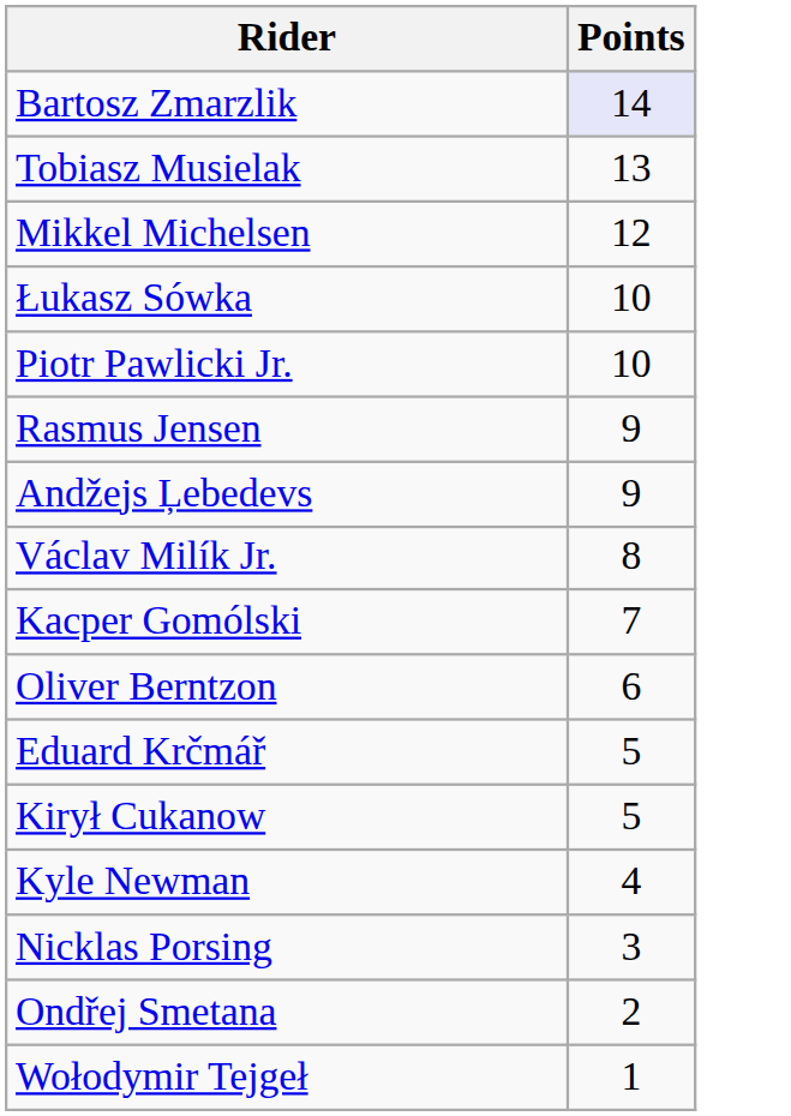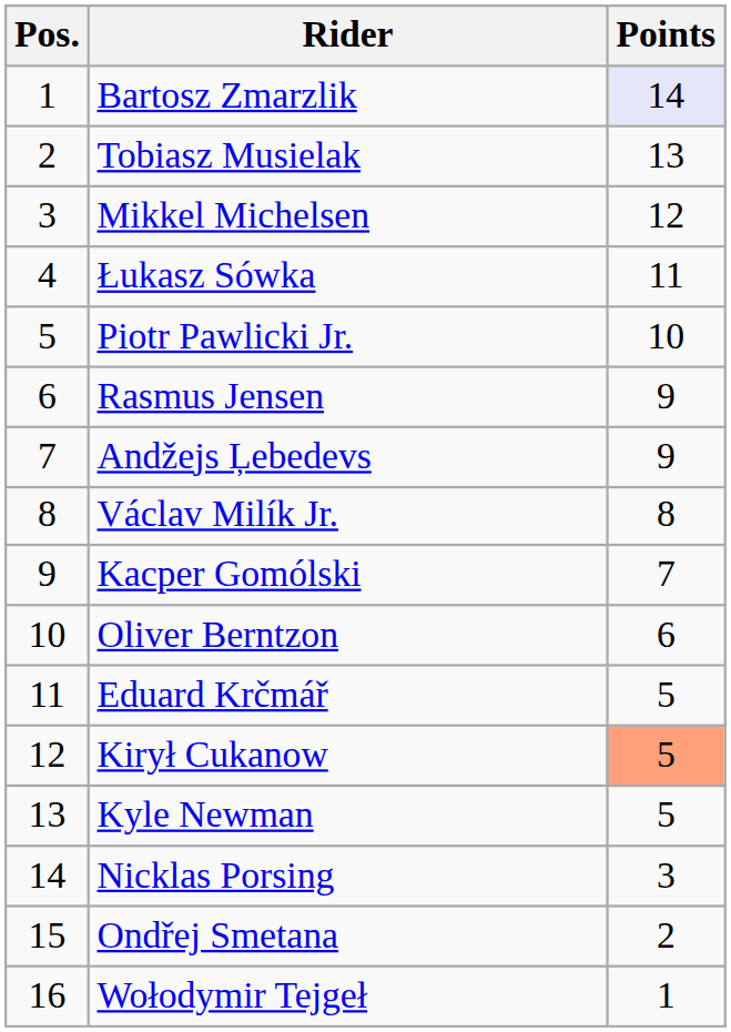 <table class=wikitable style="font-size:93%;">
 <tr>
+<th width=25px>Pos.</th>
 <th width=200px>Rider</th>
 <th width=40px>Points</th>
 </tr>
 <tr align=center >
+<td>1</td>
 <td align=left> <a href='#'>Bartosz Zmarzlik</a></td>
 <td style="background: lavender;">14</td>
 </tr>
 <tr align=center >
+<td>2</td>
 <td align=left> <a href='#'>Tobiasz Musielak</a></td>
 <td>13</td>
 </tr>
 <tr align=center >
+<td>3</td>
 <td align=left> <a href='#'>Mikkel Michelsen</a></td>
 <td>12</td>
 </tr>
 <tr align=center >
+<td>4</td>
 <td align=left> <a href='#'>Łukasz Sówka</a></td>
-<td>10</td>
+<td>11</td>
 </tr>
 <tr align=center >
+<td>5</td>
 <td align=left> <a href='#'>Piotr Pawlicki Jr.</a></td>
 <td>10</td>
 </tr>
 <tr align=center>
+<td>6</td>
 <td align=left> <a href='#'>Rasmus Jensen</a></td>
 <td>9</td>
 </tr>
 <tr align=center>
+<td>7</td>
 <td align=left> <a href='#'>Andžejs Ļebedevs</a></td>
 <td>9</td>
 </tr>
 <tr align=center>
+<td>8</td>
 <td align=left> <a href='#'>Václav Milík Jr.</a></td>
 <td>8</td>
 </tr>
 <tr align=center>
+<td>9</td>
 <td align=left> <a href='#'>Kacper Gomólski</a></td>
 <td>7</td>
 </tr>
 <tr align=center>
+<td>10</td>
 <td align=left> <a href='#'>Oliver Berntzon</a></td>
 <td>6</td>
 </tr>
 <tr align=center>
+<td>11</td>
 <td align=left> <a href='#'>Eduard Krčmář</a></td>
 <td>5</td>
 </tr>
 <tr align=center>
+<td>12</td>
 <td align=left> <a href='#'>Kirył Cukanow</a></td>
+<td style="background: lightsalmon;">5</td>
+</tr>
+<tr align=center>
+<td>13</td>
+<td align=left> <a href='#'>Kyle Newman</a></td>
 <td>5</td>
 </tr>
 <tr align=center>
-<td align=left> <a href='#'>Kyle Newman</a></td>
-<td>4</td>
-</tr>
-<tr align=center>
+<td>14</td>
 <td align=left> <a href='#'>Nicklas Porsing</a></td>
 <td>3</td>
 </tr>
 <tr align=center>
+<td>15</td>
 <td align=left> <a href='#'>Ondřej Smetana</a></td>
 <td>2</td>
 </tr>
 <tr align=center>
+<td>16</td>
 <td align=left> <a href='#'>Wołodymir Tejgeł</a></td>
 <td>1</td>
 </tr>
 </table>
